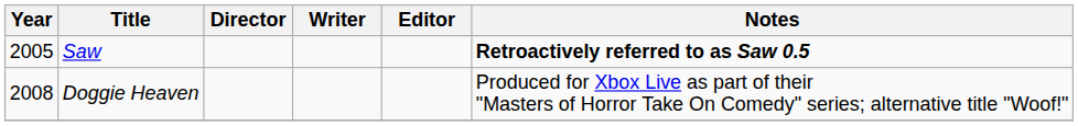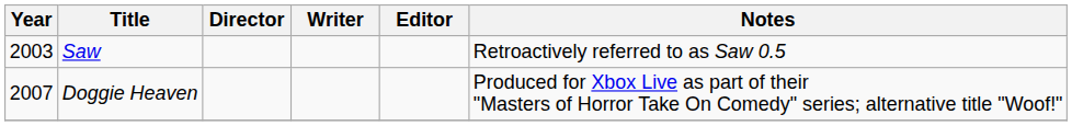 <table class="wikitable">
 <tr>
 <th>Year</th>
 <th>Title</th>
 <th width="65">Director</th>
 <th width="65">Writer</th>
 <th width="65">Editor</th>
 <th>Notes</th>
 </tr>
 <tr>
-<td>2005</td>
+<td>2003</td>
 <td><em><a href='#'>Saw</a></em></td>
 <td></td>
 <td></td>
 <td></td>
-<td><strong>Retroactively referred to as <em>Saw 0.5</em></strong></td>
+<td>Retroactively referred to as <em>Saw 0.5</em></td>
 </tr>
 <tr>
-<td>2008</td>
+<td>2007</td>
 <td><em>Doggie Heaven</em></td>
 <td></td>
 <td></td>
 <td></td>
 <td>Produced for <a href='#'>Xbox Live</a> as part of their<br>"Masters of Horror Take On Comedy" series; alternative title "Woof!"</td>
 </tr>
 <tr>
 </tr>
 </table>
